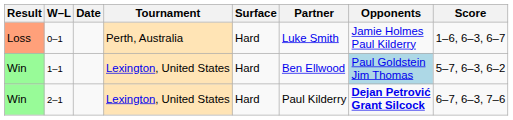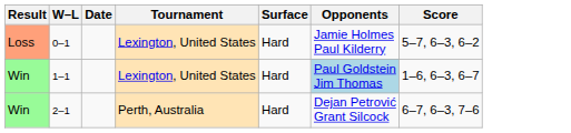 <table class="sortable wikitable">
 <tr>
 <th>Result</th>
 <th class="unsortable">W–L</th>
 <th>Date</th>
 <th>Tournament</th>
 <th>Surface</th>
-<th>Partner</th>
 <th>Opponents</th>
 <th class="unsortable">Score</th>
 </tr>
 <tr>
 <td bgcolor=ffa07a>Loss</td>
 <td><small>0–1</small></td>
 <td></td>
-<td style="background:moccasin;">Perth, Australia</td>
+<td style="background:moccasin;"><a href='#'>Lexington</a>, United States</td>
 <td>Hard</td>
-<td> <a href='#'>Luke Smith</a></td>
 <td> <a href='#'>Jamie Holmes</a> <br>  <a href='#'>Paul Kilderry</a></td>
-<td>1–6, 6–3, 6–7</td>
+<td>5–7, 6–3, 6–2</td>
 </tr>
 <tr>
 <td bgcolor=98fb98>Win</td>
 <td><small>1–1</small></td>
 <td></td>
 <td style="background:moccasin;"><a href='#'>Lexington</a>, United States</td>
 <td>Hard</td>
-<td> <a href='#'>Ben Ellwood</a></td>
 <td style="background: lightblue;"> <a href='#'>Paul Goldstein</a> <br>  <a href='#'>Jim Thomas</a></td>
-<td>5–7, 6–3, 6–2</td>
+<td>1–6, 6–3, 6–7</td>
 </tr>
 <tr>
 <td bgcolor=98fb98>Win</td>
 <td><small>2–1</small></td>
 <td></td>
-<td style="background:moccasin;"><a href='#'>Lexington</a>, United States</td>
+<td style="background:moccasin;">Perth, Australia</td>
 <td>Hard</td>
-<td> Paul Kilderry</td>
-<td><strong> <a href='#'>Dejan Petrović</a> <br>  <a href='#'>Grant Silcock</a></strong></td>
+<td> <a href='#'>Dejan Petrović</a> <br>  <a href='#'>Grant Silcock</a></td>
 <td>6–7, 6–3, 7–6</td>
 </tr>
 </table>
